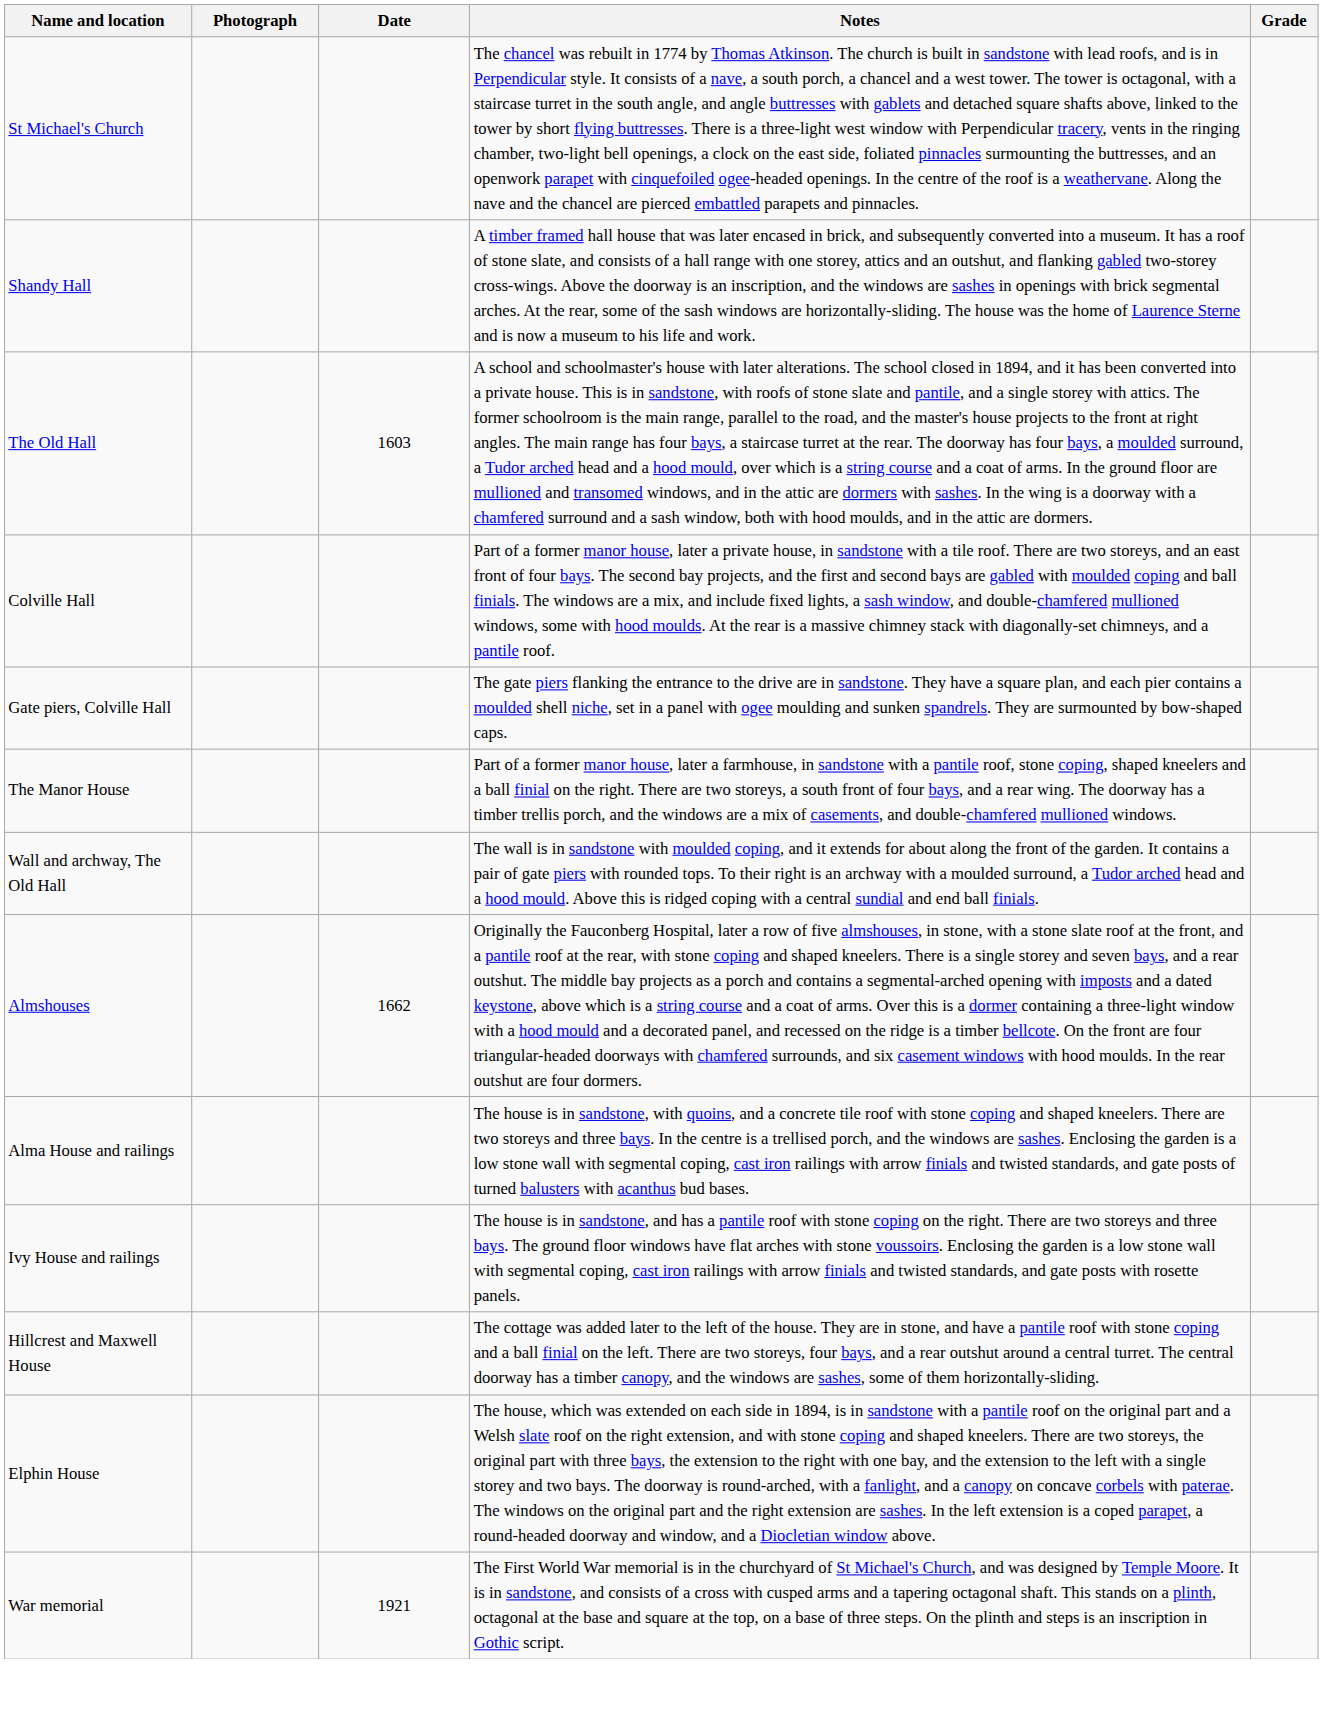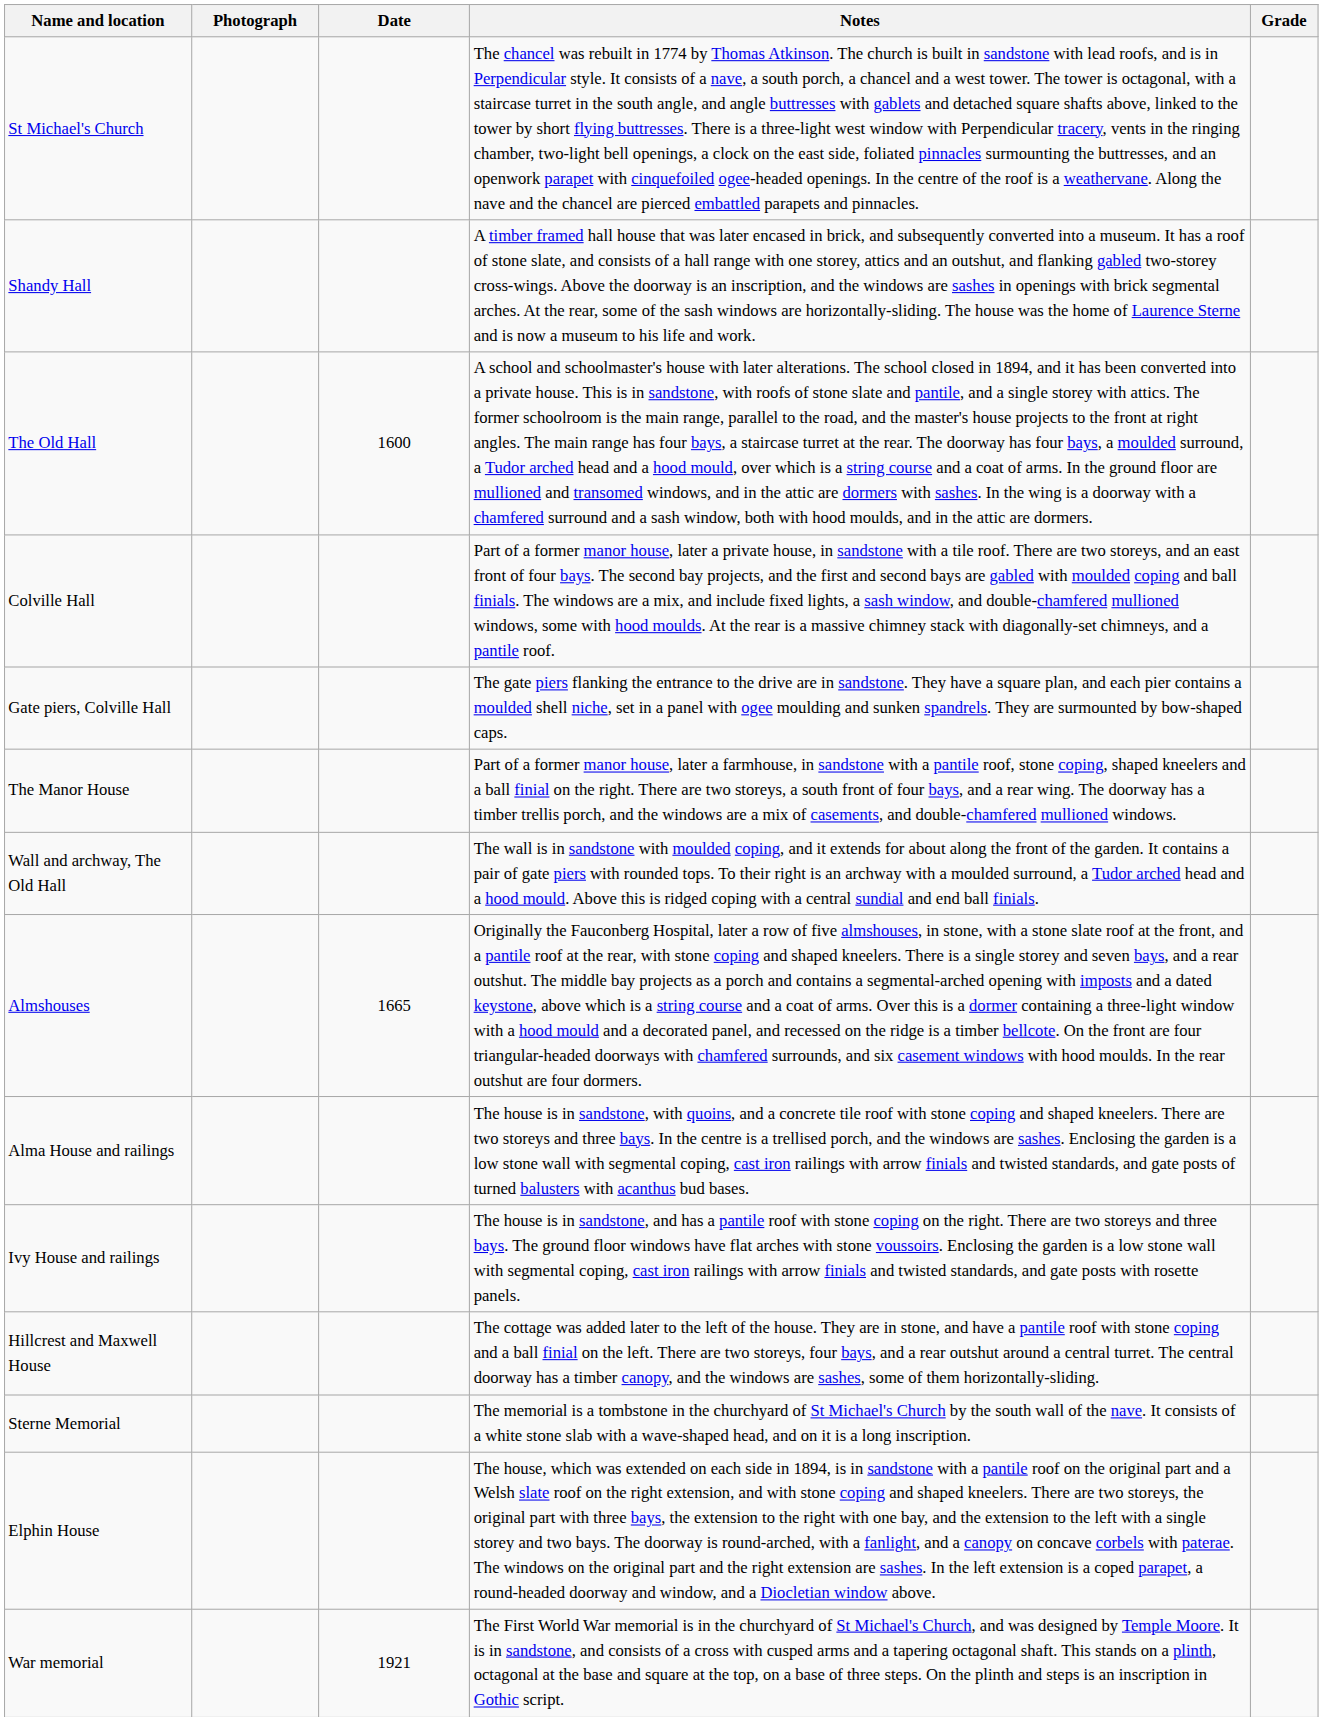 <table class="wikitable sortable plainrowheaders" style="width:100%; border:0px; text-align:left; line-height:150%">
 <tr>
 <th scope="col"  style="width:150px">Name and location</th>
 <th scope="col"  style="width:100px" class="unsortable">Photograph</th>
 <th scope="col"  style="width:120px">Date</th>
 <th scope="col"  style="width:650px" class="unsortable">Notes</th>
 <th scope="col"  style="width:50px">Grade</th>
 </tr>
 <tr>
 <td><a href='#'>St Michael's Church</a><br><small></small></td>
 <td></td>
 <td align="center"></td>
 <td>The <a href='#'>chancel</a> was rebuilt in 1774 by <a href='#'>Thomas Atkinson</a>.  The church is built in <a href='#'>sandstone</a> with lead roofs, and is in <a href='#'>Perpendicular</a> style.  It consists of a <a href='#'>nave</a>, a south porch, a chancel and a west tower.  The tower is octagonal, with a staircase turret in the south angle, and angle <a href='#'>buttresses</a> with <a href='#'>gablets</a> and detached square shafts above, linked to the tower by short <a href='#'>flying buttresses</a>.  There is a three-light west window with Perpendicular <a href='#'>tracery</a>, vents in the ringing chamber, two-light bell openings, a clock on the east side, foliated <a href='#'>pinnacles</a> surmounting the buttresses, and an openwork <a href='#'>parapet</a> with <a href='#'>cinquefoiled</a> <a href='#'>ogee</a>-headed openings. In the centre of the roof is a <a href='#'>weathervane</a>.  Along the nave and the chancel are pierced <a href='#'>embattled</a> parapets and pinnacles.</td>
 <td align="center" ></td>
 </tr>
 <tr>
 <td><a href='#'>Shandy Hall</a><br><small></small></td>
 <td></td>
 <td align="center"></td>
 <td>A <a href='#'>timber framed</a> hall house that was later encased in brick, and subsequently converted into a museum.  It has a roof of stone slate, and consists of a hall range with one storey, attics and an outshut, and flanking <a href='#'>gabled</a> two-storey cross-wings.  Above the doorway is an inscription, and the windows are <a href='#'>sashes</a> in openings with brick segmental arches.  At the rear, some of the sash windows are horizontally-sliding.  The house was the home of <a href='#'>Laurence Sterne</a> and is now a museum to his life and work.</td>
 <td align="center" ></td>
 </tr>
 <tr>
 <td><a href='#'>The Old Hall</a><br><small></small></td>
 <td></td>
-<td align="center">1603</td>
+<td align="center">1600</td>
 <td>A school and schoolmaster's house with later alterations. The school closed in 1894, and it has been converted into a private house.  This is in <a href='#'>sandstone</a>, with roofs of stone slate and <a href='#'>pantile</a>, and a single storey with attics.  The former schoolroom is the main range, parallel to the road, and the master's house projects to the front at right angles.  The main range has four <a href='#'>bays</a>, a staircase turret at the rear.  The doorway has four <a href='#'>bays</a>, a <a href='#'>moulded</a> surround, a <a href='#'>Tudor arched</a> head and a <a href='#'>hood mould</a>, over which is a <a href='#'>string course</a> and a coat of arms.  In the ground floor are <a href='#'>mullioned</a> and <a href='#'>transomed</a> windows, and in the attic are <a href='#'>dormers</a> with <a href='#'>sashes</a>.  In the wing is a doorway with a <a href='#'>chamfered</a> surround and a sash window, both with hood moulds, and in the attic are dormers.</td>
 <td align="center" ></td>
 </tr>
 <tr>
 <td>Colville Hall<br><small></small></td>
 <td></td>
 <td align="center"></td>
 <td>Part of a former <a href='#'>manor house</a>, later a private house, in <a href='#'>sandstone</a> with a tile roof.  There are two storeys, and an east front of four <a href='#'>bays</a>.  The second bay projects, and the first and second bays are <a href='#'>gabled</a> with <a href='#'>moulded</a> <a href='#'>coping</a> and ball <a href='#'>finials</a>.  The windows are a mix, and include fixed lights, a <a href='#'>sash window</a>, and double-<a href='#'>chamfered</a> <a href='#'>mullioned</a> windows, some with <a href='#'>hood moulds</a>.  At the rear is a massive chimney stack with diagonally-set chimneys, and a <a href='#'>pantile</a> roof.</td>
 <td align="center" ></td>
 </tr>
 <tr>
 <td>Gate piers, Colville Hall<br><small></small></td>
 <td></td>
 <td align="center"></td>
 <td>The gate <a href='#'>piers</a> flanking the entrance to the drive are in <a href='#'>sandstone</a>.  They have a square plan, and each pier contains a <a href='#'>moulded</a> shell <a href='#'>niche</a>, set in a panel with <a href='#'>ogee</a> moulding and sunken <a href='#'>spandrels</a>.  They are surmounted by bow-shaped caps.</td>
 <td align="center" ></td>
 </tr>
 <tr>
 <td>The Manor House<br><small></small></td>
 <td></td>
 <td align="center"></td>
 <td>Part of a former <a href='#'>manor house</a>, later a farmhouse, in <a href='#'>sandstone</a> with a <a href='#'>pantile</a> roof, stone <a href='#'>coping</a>, shaped kneelers and a ball <a href='#'>finial</a> on the right.  There are two storeys, a south front of four <a href='#'>bays</a>, and a rear wing.  The doorway has a timber trellis porch, and the windows are a mix of <a href='#'>casements</a>, and double-<a href='#'>chamfered</a> <a href='#'>mullioned</a> windows.</td>
 <td align="center" ></td>
 </tr>
 <tr>
 <td>Wall and archway, The Old Hall<br><small></small></td>
 <td></td>
 <td align="center"></td>
 <td>The wall is in <a href='#'>sandstone</a> with <a href='#'>moulded</a> <a href='#'>coping</a>, and it extends for about  along the front of the garden.  It contains a pair of gate <a href='#'>piers</a> with rounded tops.  To their right is an archway with a moulded surround, a <a href='#'>Tudor arched</a> head and a <a href='#'>hood mould</a>.  Above this is ridged coping with a central <a href='#'>sundial</a> and end ball <a href='#'>finials</a>.</td>
 <td align="center" ></td>
 </tr>
 <tr>
 <td><a href='#'>Almshouses</a><br><small></small></td>
 <td></td>
-<td align="center">1662</td>
+<td align="center">1665</td>
 <td>Originally the Fauconberg Hospital, later a row of five <a href='#'>almshouses</a>, in stone, with a stone slate roof at the front, and a <a href='#'>pantile</a> roof at the rear, with stone <a href='#'>coping</a> and shaped kneelers.  There is a single storey and seven <a href='#'>bays</a>, and a rear outshut.  The middle bay projects as a porch and contains a segmental-arched opening with <a href='#'>imposts</a> and a dated <a href='#'>keystone</a>, above which is a <a href='#'>string course</a> and a coat of arms.  Over this is a <a href='#'>dormer</a> containing a three-light window with a <a href='#'>hood mould</a> and a decorated panel, and recessed on the ridge is a timber <a href='#'>bellcote</a>.  On the front are four triangular-headed doorways with <a href='#'>chamfered</a> surrounds, and six <a href='#'>casement windows</a> with hood moulds.  In the rear outshut are four dormers.</td>
 <td align="center" ></td>
 </tr>
 <tr>
 <td>Alma House and railings<br><small></small></td>
 <td></td>
 <td align="center"></td>
 <td>The house is in <a href='#'>sandstone</a>, with <a href='#'>quoins</a>, and a concrete tile roof with stone <a href='#'>coping</a> and shaped kneelers.  There are two storeys and three <a href='#'>bays</a>.  In the centre is a trellised porch, and the windows are <a href='#'>sashes</a>.  Enclosing the garden is a low stone wall with segmental coping, <a href='#'>cast iron</a> railings with arrow <a href='#'>finials</a> and twisted standards, and gate posts of turned <a href='#'>balusters</a> with <a href='#'>acanthus</a> bud bases.</td>
 <td align="center" ></td>
 </tr>
 <tr>
 <td>Ivy House and railings<br><small></small></td>
 <td></td>
 <td align="center"></td>
 <td>The house is in <a href='#'>sandstone</a>, and has a <a href='#'>pantile</a> roof with stone <a href='#'>coping</a> on the right.  There are two storeys and three <a href='#'>bays</a>.  The ground floor windows have flat arches with stone <a href='#'>voussoirs</a>.  Enclosing the garden is a low stone wall with segmental coping, <a href='#'>cast iron</a> railings with arrow <a href='#'>finials</a> and twisted standards, and gate posts with rosette panels.</td>
 <td align="center" ></td>
 </tr>
 <tr>
 <td>Hillcrest and Maxwell House<br><small></small></td>
 <td></td>
 <td align="center"></td>
 <td>The cottage was added later to the left of the house.  They are in stone, and have a <a href='#'>pantile</a> roof with stone <a href='#'>coping</a> and a ball <a href='#'>finial</a> on the left.  There are two storeys, four <a href='#'>bays</a>, and a rear outshut around a central turret.  The central doorway has a timber <a href='#'>canopy</a>, and the windows are <a href='#'>sashes</a>, some of them horizontally-sliding.</td>
 <td align="center" ></td>
 </tr>
 <tr>
+<td>Sterne Memorial<br><small></small></td>
+<td></td>
+<td align="center"></td>
+<td>The memorial is a tombstone in the churchyard of <a href='#'>St Michael's Church</a> by the south wall of the <a href='#'>nave</a>.  It consists of a white stone slab with a wave-shaped head, and on it is a long inscription.</td>
+<td align="center" ></td>
+</tr>
+<tr>
 <td>Elphin House<br><small></small></td>
 <td></td>
 <td align="center"></td>
 <td>The house, which was extended on each side in 1894, is in <a href='#'>sandstone</a> with a <a href='#'>pantile</a> roof on the original part and a Welsh <a href='#'>slate</a> roof on the right extension, and with stone <a href='#'>coping</a> and shaped kneelers.  There are two storeys, the original part with three <a href='#'>bays</a>, the extension to the right with one bay, and the extension to the left with a single storey and two bays.  The doorway is round-arched, with a <a href='#'>fanlight</a>, and a <a href='#'>canopy</a> on concave <a href='#'>corbels</a> with <a href='#'>paterae</a>.  The windows on the original part and the right extension are <a href='#'>sashes</a>.  In the left extension is a coped <a href='#'>parapet</a>, a round-headed doorway and window, and a <a href='#'>Diocletian window</a> above.</td>
 <td align="center" ></td>
 </tr>
 <tr>
 <td>War memorial<br><small></small></td>
 <td></td>
 <td align="center">1921</td>
 <td>The First World War memorial is in the churchyard of <a href='#'>St Michael's Church</a>, and was designed by <a href='#'>Temple Moore</a>.  It is in <a href='#'>sandstone</a>, and consists of a cross with cusped arms and a tapering octagonal shaft.  This stands on a <a href='#'>plinth</a>, octagonal at the base and square at the top, on a base of three steps.  On the plinth and steps is an inscription in <a href='#'>Gothic</a> script.</td>
 <td align="center" ></td>
 </tr>
 <tr>
 </tr>
 </table>
